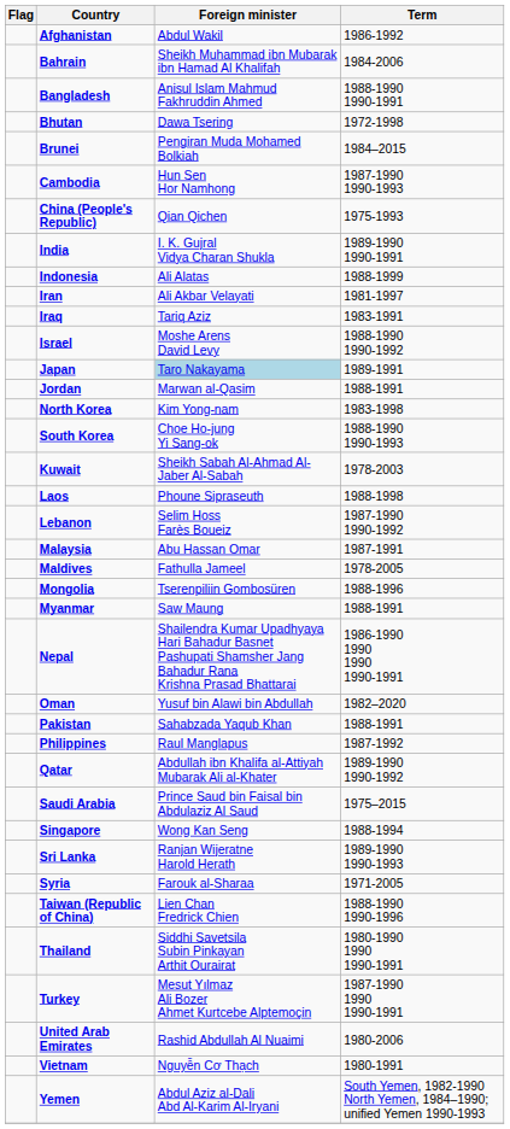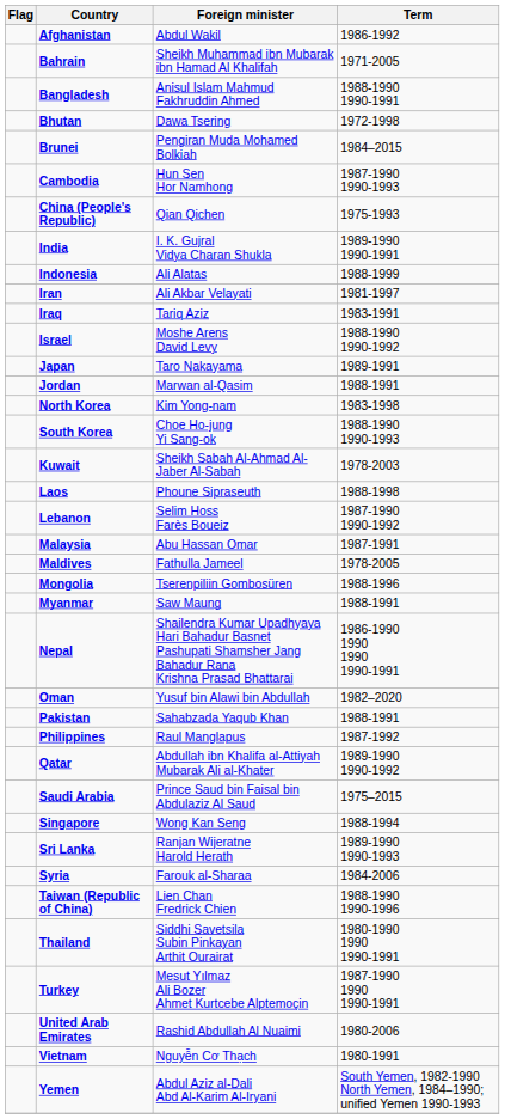 <table class="wikitable" style="font-size:95%;">
 <tr>
 <th>Flag</th>
 <th>Country</th>
 <th>Foreign minister</th>
 <th>Term</th>
 </tr>
 <tr>
 <td></td>
 <td><strong><a href='#'>Afghanistan</a></strong></td>
 <td><a href='#'>Abdul Wakil</a></td>
 <td>1986-1992</td>
 </tr>
 <tr>
 <td></td>
 <td><strong><a href='#'>Bahrain</a></strong></td>
 <td><a href='#'>Sheikh Muhammad ibn Mubarak ibn Hamad Al Khalifah</a></td>
-<td>1984-2006</td>
+<td>1971-2005</td>
 </tr>
 <tr>
 <td></td>
 <td><strong><a href='#'>Bangladesh</a></strong></td>
 <td><a href='#'>Anisul Islam Mahmud</a><br><a href='#'>Fakhruddin Ahmed</a></td>
 <td>1988-1990<br>1990-1991</td>
 </tr>
 <tr>
 <td></td>
 <td><strong><a href='#'>Bhutan</a></strong></td>
 <td><a href='#'>Dawa Tsering</a></td>
 <td>1972-1998</td>
 </tr>
 <tr>
 <td></td>
 <td><strong><a href='#'>Brunei</a></strong></td>
 <td><a href='#'>Pengiran Muda Mohamed Bolkiah</a></td>
 <td>1984–2015</td>
 </tr>
 <tr>
 <td></td>
 <td><strong><a href='#'>Cambodia</a></strong></td>
 <td><a href='#'>Hun Sen</a><br><a href='#'>Hor Namhong</a></td>
 <td>1987-1990<br>1990-1993</td>
 </tr>
 <tr>
 <td></td>
 <td><strong><a href='#'>China (People's Republic)</a></strong></td>
 <td><a href='#'>Qian Qichen</a></td>
 <td>1975-1993</td>
 </tr>
 <tr>
 <td></td>
 <td><strong><a href='#'>India</a></strong></td>
 <td><a href='#'>I. K. Gujral</a><br><a href='#'>Vidya Charan Shukla</a></td>
 <td>1989-1990<br>1990-1991</td>
 </tr>
 <tr>
 <td></td>
 <td><strong><a href='#'>Indonesia</a></strong></td>
 <td><a href='#'>Ali Alatas</a></td>
 <td>1988-1999</td>
 </tr>
 <tr>
 <td></td>
 <td><strong><a href='#'>Iran</a></strong></td>
 <td><a href='#'>Ali Akbar Velayati</a></td>
 <td>1981-1997</td>
 </tr>
 <tr>
 <td></td>
 <td><strong><a href='#'>Iraq</a></strong></td>
 <td><a href='#'>Tariq Aziz</a></td>
 <td>1983-1991</td>
 </tr>
 <tr>
 <td></td>
 <td><strong><a href='#'>Israel</a></strong></td>
 <td><a href='#'>Moshe Arens</a><br><a href='#'>David Levy</a></td>
 <td>1988-1990<br>1990-1992</td>
 </tr>
 <tr>
 <td></td>
 <td><strong><a href='#'>Japan</a></strong></td>
-<td style="background: lightblue;"><a href='#'>Taro Nakayama</a></td>
+<td><a href='#'>Taro Nakayama</a></td>
 <td>1989-1991</td>
 </tr>
 <tr>
 <td></td>
 <td><strong><a href='#'>Jordan</a></strong></td>
 <td><a href='#'>Marwan al-Qasim</a></td>
 <td>1988-1991</td>
 </tr>
 <tr>
 <td></td>
 <td><strong><a href='#'>North Korea</a></strong></td>
 <td><a href='#'>Kim Yong-nam</a></td>
 <td>1983-1998</td>
 </tr>
 <tr>
 <td></td>
 <td><strong><a href='#'>South Korea</a></strong></td>
 <td><a href='#'>Choe Ho-jung</a><br><a href='#'>Yi Sang-ok</a></td>
 <td>1988-1990<br>1990-1993</td>
 </tr>
 <tr>
 <td></td>
 <td><strong><a href='#'>Kuwait</a></strong></td>
 <td><a href='#'>Sheikh Sabah Al-Ahmad Al-Jaber Al-Sabah</a></td>
 <td>1978-2003</td>
 </tr>
 <tr>
 <td></td>
 <td><strong><a href='#'>Laos</a></strong></td>
 <td><a href='#'>Phoune Sipraseuth</a></td>
 <td>1988-1998</td>
 </tr>
 <tr>
 <td></td>
 <td><strong><a href='#'>Lebanon</a></strong></td>
 <td><a href='#'>Selim Hoss</a><br><a href='#'>Farès Boueiz</a></td>
 <td>1987-1990<br>1990-1992</td>
 </tr>
 <tr>
 <td></td>
 <td><strong><a href='#'>Malaysia</a></strong></td>
 <td><a href='#'>Abu Hassan Omar</a></td>
 <td>1987-1991</td>
 </tr>
 <tr>
 <td></td>
 <td><strong><a href='#'>Maldives</a></strong></td>
 <td><a href='#'>Fathulla Jameel</a></td>
 <td>1978-2005</td>
 </tr>
 <tr>
 <td></td>
 <td><strong><a href='#'>Mongolia</a></strong></td>
 <td><a href='#'>Tserenpiliin Gombosüren</a></td>
 <td>1988-1996</td>
 </tr>
 <tr>
 <td></td>
 <td><strong><a href='#'>Myanmar</a></strong></td>
 <td><a href='#'>Saw Maung</a></td>
 <td>1988-1991</td>
 </tr>
 <tr>
 <td></td>
 <td><strong><a href='#'>Nepal</a></strong></td>
 <td><a href='#'>Shailendra Kumar Upadhyaya</a><br><a href='#'>Hari Bahadur Basnet</a><br><a href='#'>Pashupati Shamsher Jang Bahadur Rana</a><br><a href='#'>Krishna Prasad Bhattarai</a></td>
 <td>1986-1990<br>1990<br>1990<br>1990-1991</td>
 </tr>
 <tr>
 <td></td>
 <td><strong><a href='#'>Oman</a></strong></td>
 <td><a href='#'>Yusuf bin Alawi bin Abdullah</a></td>
 <td>1982–2020</td>
 </tr>
 <tr>
 <td></td>
 <td><strong><a href='#'>Pakistan</a></strong></td>
 <td><a href='#'>Sahabzada Yaqub Khan</a></td>
 <td>1988-1991</td>
 </tr>
 <tr>
 <td></td>
 <td><strong><a href='#'>Philippines</a></strong></td>
 <td><a href='#'>Raul Manglapus</a></td>
 <td>1987-1992</td>
 </tr>
 <tr>
 <td></td>
 <td><strong><a href='#'>Qatar</a></strong></td>
 <td><a href='#'>Abdullah ibn Khalifa al-Attiyah</a><br><a href='#'>Mubarak Ali al-Khater</a></td>
 <td>1989-1990<br>1990-1992</td>
 </tr>
 <tr>
 <td></td>
 <td><strong><a href='#'>Saudi Arabia</a></strong></td>
 <td><a href='#'>Prince Saud bin Faisal bin Abdulaziz Al Saud</a></td>
 <td>1975–2015</td>
 </tr>
 <tr>
 <td></td>
 <td><strong><a href='#'>Singapore</a></strong></td>
 <td><a href='#'>Wong Kan Seng</a></td>
 <td>1988-1994</td>
 </tr>
 <tr>
 <td></td>
 <td><strong><a href='#'>Sri Lanka</a></strong></td>
 <td><a href='#'>Ranjan Wijeratne</a><br><a href='#'>Harold Herath</a></td>
 <td>1989-1990<br>1990-1993</td>
 </tr>
 <tr>
 <td></td>
 <td><strong><a href='#'>Syria</a></strong></td>
 <td><a href='#'>Farouk al-Sharaa</a></td>
-<td>1971-2005</td>
+<td>1984-2006</td>
 </tr>
 <tr>
 <td></td>
 <td><strong><a href='#'>Taiwan (Republic of China)</a></strong></td>
 <td><a href='#'>Lien Chan</a><br><a href='#'>Fredrick Chien</a></td>
 <td>1988-1990<br>1990-1996</td>
 </tr>
 <tr>
 <td></td>
 <td><strong><a href='#'>Thailand</a></strong></td>
 <td><a href='#'>Siddhi Savetsila</a><br><a href='#'>Subin Pinkayan</a><br><a href='#'>Arthit Ourairat</a></td>
 <td>1980-1990<br>1990<br>1990-1991</td>
 </tr>
 <tr>
 <td></td>
 <td><strong><a href='#'>Turkey</a></strong></td>
 <td><a href='#'>Mesut Yılmaz</a><br><a href='#'>Ali Bozer</a><br><a href='#'>Ahmet Kurtcebe Alptemoçin</a></td>
 <td>1987-1990<br>1990<br>1990-1991</td>
 </tr>
 <tr>
 <td></td>
 <td><strong><a href='#'>United Arab Emirates</a></strong></td>
 <td><a href='#'>Rashid Abdullah Al Nuaimi</a></td>
 <td>1980-2006</td>
 </tr>
 <tr>
 <td></td>
 <td><strong><a href='#'>Vietnam</a></strong></td>
 <td><a href='#'>Nguyễn Cơ Thạch</a></td>
 <td>1980-1991</td>
 </tr>
 <tr>
 <td></td>
 <td><strong><a href='#'>Yemen</a></strong></td>
 <td><a href='#'>Abdul Aziz al-Dali</a><br><a href='#'>Abd Al-Karim Al-Iryani</a></td>
 <td><a href='#'>South Yemen</a>, 1982-1990<br><a href='#'>North Yemen</a>, 1984–1990; unified Yemen 1990-1993</td>
 </tr>
 <tr>
 </tr>
 </table>
